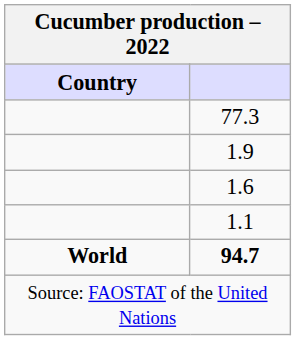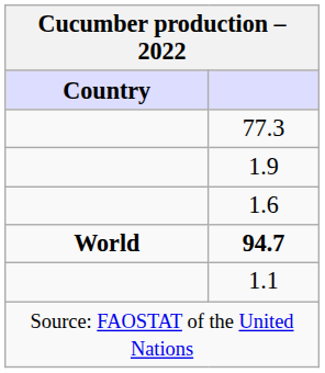 <table class="wikitable floatright" style="clear:right; width:13em; text-align:center; margin-right:1em;">
 <tr>
 <th colspan=2>Cucumber production – 2022</th>
 </tr>
 <tr>
 <th style="background:#ddf;">Country</th>
 <th style="background:#ddf;"></th>
 </tr>
 <tr>
 <td></td>
 <td>77.3</td>
 </tr>
 <tr>
 <td></td>
 <td>1.9</td>
 </tr>
 <tr>
 <td></td>
 <td>1.6</td>
 </tr>
 <tr>
+<td><strong>World</strong></td>
+<td><strong>94.7</strong></td>
+</tr>
+<tr>
 <td></td>
 <td>1.1</td>
-</tr>
-<tr>
-<td><strong>World</strong></td>
-<td><strong>94.7</strong></td>
 </tr>
 <tr>
 <td colspan=2><small>Source: <a href='#'>FAOSTAT</a> of the <a href='#'>United Nations</a></small></td>
 </tr>
 </table>
